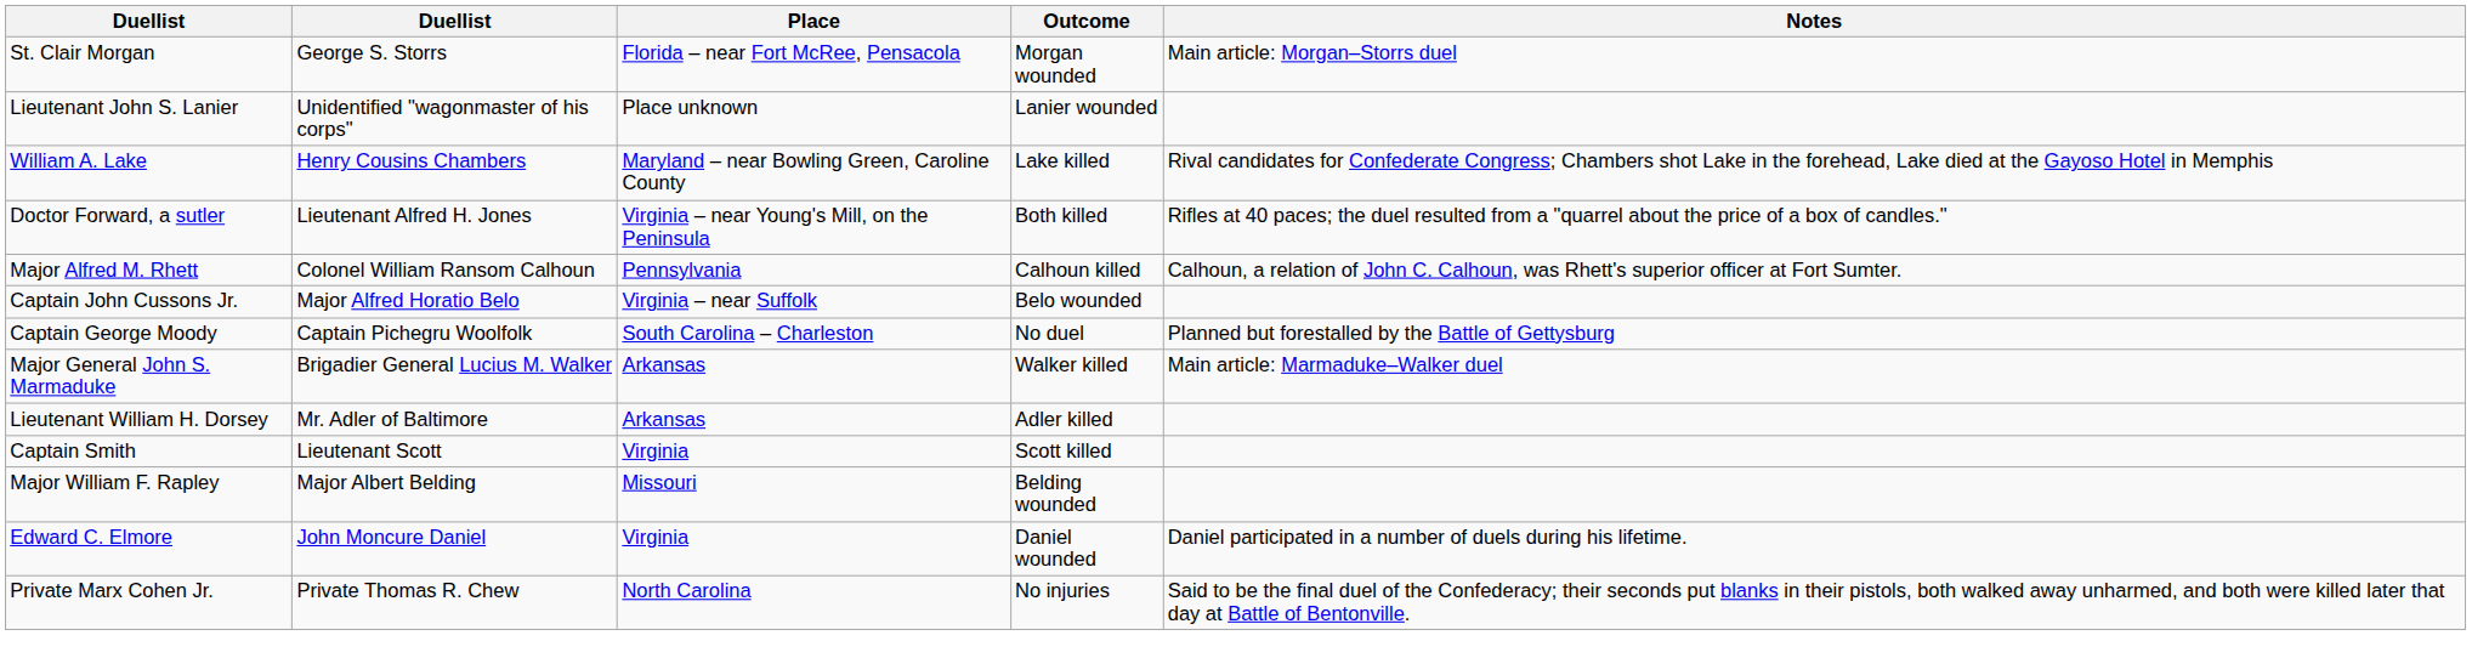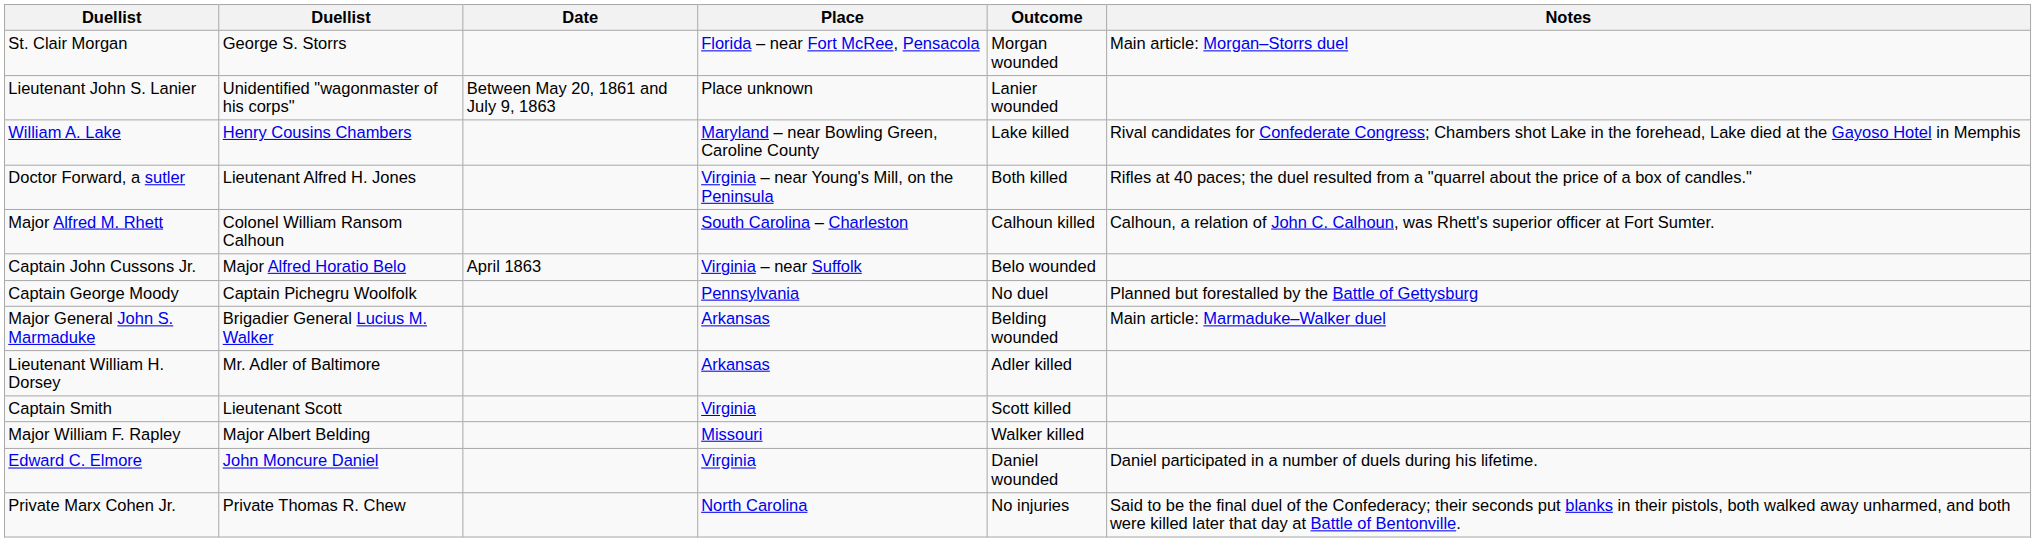 <table class="wikitable sortable">
 <tr>
 <th scope="col" class="unsortable">Duellist</th>
 <th scope="col" class="unsortable">Duellist</th>
+<th>Date</th>
 <th>Place</th>
 <th scope="col" class="unsortable">Outcome</th>
 <th scope="col" class="unsortable">Notes</th>
 </tr>
 <tr valign="top">
 <td>St. Clair Morgan</td>
 <td>George S. Storrs</td>
+<td></td>
 <td><a href='#'>Florida</a> – near <a href='#'>Fort McRee</a>, <a href='#'>Pensacola</a></td>
 <td>Morgan wounded</td>
 <td>Main article: <a href='#'>Morgan–Storrs duel</a></td>
 </tr>
 <tr valign="top">
 <td>Lieutenant John S. Lanier</td>
 <td>Unidentified "wagonmaster of his corps"</td>
+<td>Between May 20, 1861 and July 9, 1863</td>
 <td>Place unknown</td>
 <td>Lanier wounded</td>
 <td></td>
 </tr>
 <tr valign="top">
 <td><a href='#'>William A. Lake</a></td>
 <td><a href='#'>Henry Cousins Chambers</a></td>
+<td></td>
 <td><a href='#'>Maryland</a> – near Bowling Green, Caroline County</td>
 <td>Lake killed</td>
 <td>Rival candidates for <a href='#'>Confederate Congress</a>; Chambers shot Lake in the forehead, Lake died at the <a href='#'>Gayoso Hotel</a> in Memphis</td>
 </tr>
 <tr valign="top">
 <td>Doctor Forward, a <a href='#'>sutler</a></td>
 <td>Lieutenant Alfred H. Jones</td>
+<td></td>
 <td><a href='#'>Virginia</a> – near Young's Mill, on the <a href='#'>Peninsula</a></td>
 <td>Both killed</td>
 <td>Rifles at 40 paces; the duel resulted from a "quarrel about the price of a box of candles."</td>
 </tr>
 <tr valign="top">
 <td>Major <a href='#'>Alfred M. Rhett</a></td>
 <td>Colonel William Ransom Calhoun</td>
-<td><a href='#'>Pennsylvania</a></td>
+<td></td>
+<td><a href='#'>South Carolina</a> – <a href='#'>Charleston</a></td>
 <td>Calhoun killed</td>
 <td>Calhoun, a relation of <a href='#'>John C. Calhoun</a>, was Rhett's superior officer at Fort Sumter.</td>
 </tr>
 <tr valign="top">
 <td>Captain John Cussons Jr.</td>
 <td>Major <a href='#'>Alfred Horatio Belo</a></td>
+<td>April 1863</td>
 <td><a href='#'>Virginia</a> – near <a href='#'>Suffolk</a></td>
 <td>Belo wounded</td>
 <td></td>
 </tr>
 <tr valign="top">
 <td>Captain George Moody</td>
 <td>Captain Pichegru Woolfolk</td>
-<td><a href='#'>South Carolina</a> – <a href='#'>Charleston</a></td>
+<td></td>
+<td><a href='#'>Pennsylvania</a></td>
 <td>No duel</td>
 <td>Planned but forestalled by the <a href='#'>Battle of Gettysburg</a></td>
 </tr>
 <tr valign="top">
 <td>Major General <a href='#'>John S. Marmaduke</a></td>
 <td>Brigadier General <a href='#'>Lucius M. Walker</a></td>
+<td></td>
 <td><a href='#'>Arkansas</a></td>
-<td>Walker killed</td>
+<td>Belding wounded</td>
 <td>Main article: <a href='#'>Marmaduke–Walker duel</a></td>
 </tr>
 <tr valign="top">
 <td>Lieutenant William H. Dorsey</td>
 <td>Mr. Adler of Baltimore</td>
+<td></td>
 <td><a href='#'>Arkansas</a></td>
 <td>Adler killed</td>
 <td></td>
 </tr>
 <tr valign="top">
 <td>Captain Smith</td>
 <td>Lieutenant Scott</td>
+<td></td>
 <td><a href='#'>Virginia</a></td>
 <td>Scott killed</td>
 <td></td>
 </tr>
 <tr valign="top">
 <td>Major William F. Rapley</td>
 <td>Major Albert Belding</td>
+<td></td>
 <td><a href='#'>Missouri</a></td>
-<td>Belding wounded</td>
+<td>Walker killed</td>
 <td></td>
 </tr>
 <tr valign="top">
 <td><a href='#'>Edward C. Elmore</a></td>
 <td><a href='#'>John Moncure Daniel</a></td>
+<td></td>
 <td><a href='#'>Virginia</a></td>
 <td>Daniel wounded</td>
 <td>Daniel participated in a number of duels during his lifetime.</td>
 </tr>
 <tr valign="top">
 <td>Private Marx Cohen Jr.</td>
 <td>Private Thomas R. Chew</td>
+<td></td>
 <td><a href='#'>North Carolina</a></td>
 <td>No injuries</td>
 <td>Said to be the final duel of the Confederacy; their seconds put <a href='#'>blanks</a> in their pistols, both walked away unharmed, and both were killed later that day at <a href='#'>Battle of Bentonville</a>.</td>
 </tr>
 </table>
